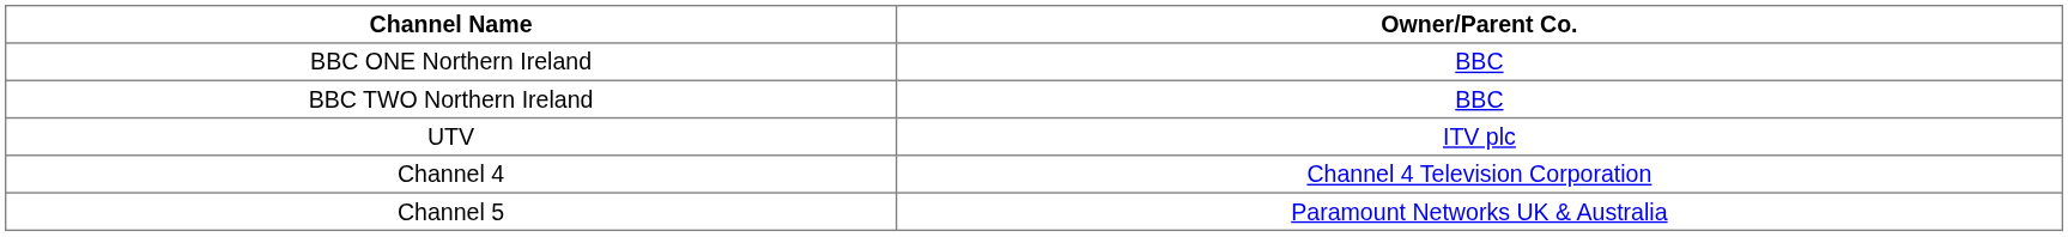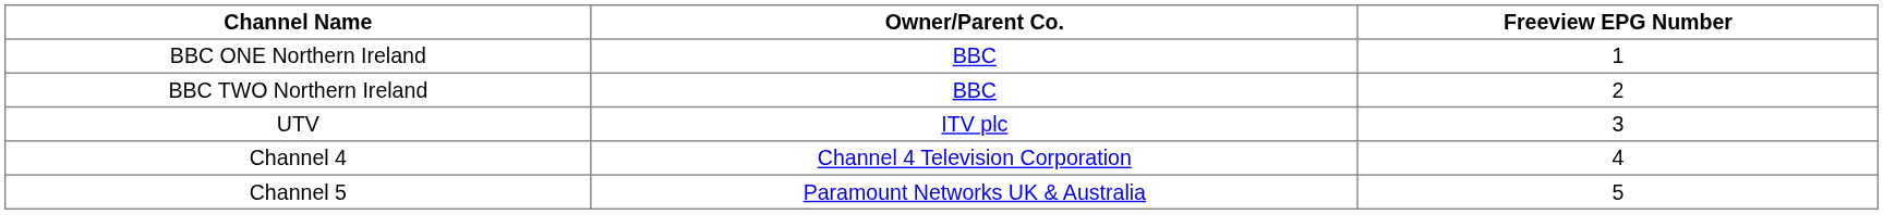 <table class="toccolours sortable" border="1" cellpadding="3"  style="border-collapse:collapse; font-size:90%; text-align:center; width:100%;">
 <tr>
 <th>Channel Name</th>
 <th>Owner/Parent Co.</th>
+<th>Freeview EPG Number</th>
 </tr>
 <tr>
 <td>BBC ONE Northern Ireland</td>
 <td><a href='#'>BBC</a></td>
+<td>1</td>
 </tr>
 <tr>
 <td>BBC TWO Northern Ireland</td>
 <td><a href='#'>BBC</a></td>
+<td>2</td>
 </tr>
 <tr>
 <td>UTV</td>
 <td><a href='#'>ITV plc</a></td>
+<td>3</td>
 </tr>
 <tr>
 <td>Channel 4</td>
 <td><a href='#'>Channel 4 Television Corporation</a></td>
+<td>4</td>
 </tr>
 <tr>
 <td Channel 5 (UK)>Channel 5</td>
 <td><a href='#'>Paramount Networks UK & Australia</a></td>
+<td>5</td>
 </tr>
 </table>
